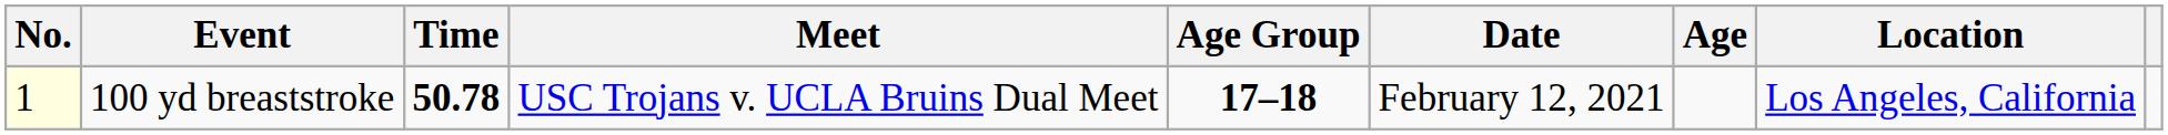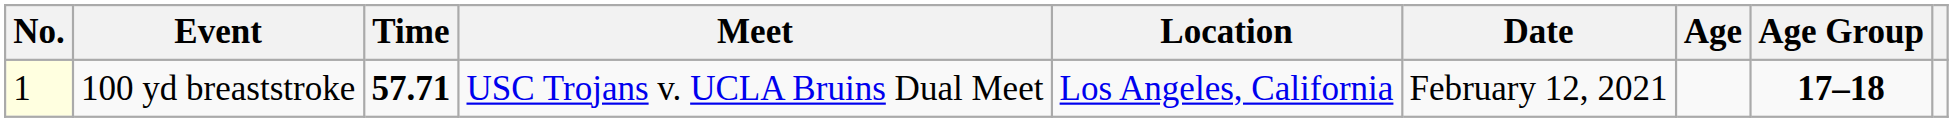 <table class="wikitable">
 <tr>
 <th>No.</th>
 <th>Event</th>
 <th>Time</th>
 <th>Meet</th>
-<th>Age Group</th>
+<th>Location</th>
 <th>Date</th>
 <th>Age</th>
-<th>Location</th>
+<th>Age Group</th>
 <th></th>
 </tr>
 <tr>
 <td style="background: lightyellow;">1</td>
 <td>100 yd breaststroke</td>
-<td style="text-align:center;"><strong>50.78</strong></td>
+<td style="text-align:center;"><strong>57.71</strong></td>
 <td><a href='#'>USC Trojans</a> v. <a href='#'>UCLA Bruins</a> Dual Meet</td>
-<td style="text-align:center;"><strong>17–18</strong></td>
+<td><a href='#'>Los Angeles, California</a></td>
 <td>February 12, 2021</td>
 <td style="text-align:center;"></td>
-<td><a href='#'>Los Angeles, California</a></td>
+<td style="text-align:center;"><strong>17–18</strong></td>
 <td style="text-align:center;"></td>
 </tr>
 </table>
